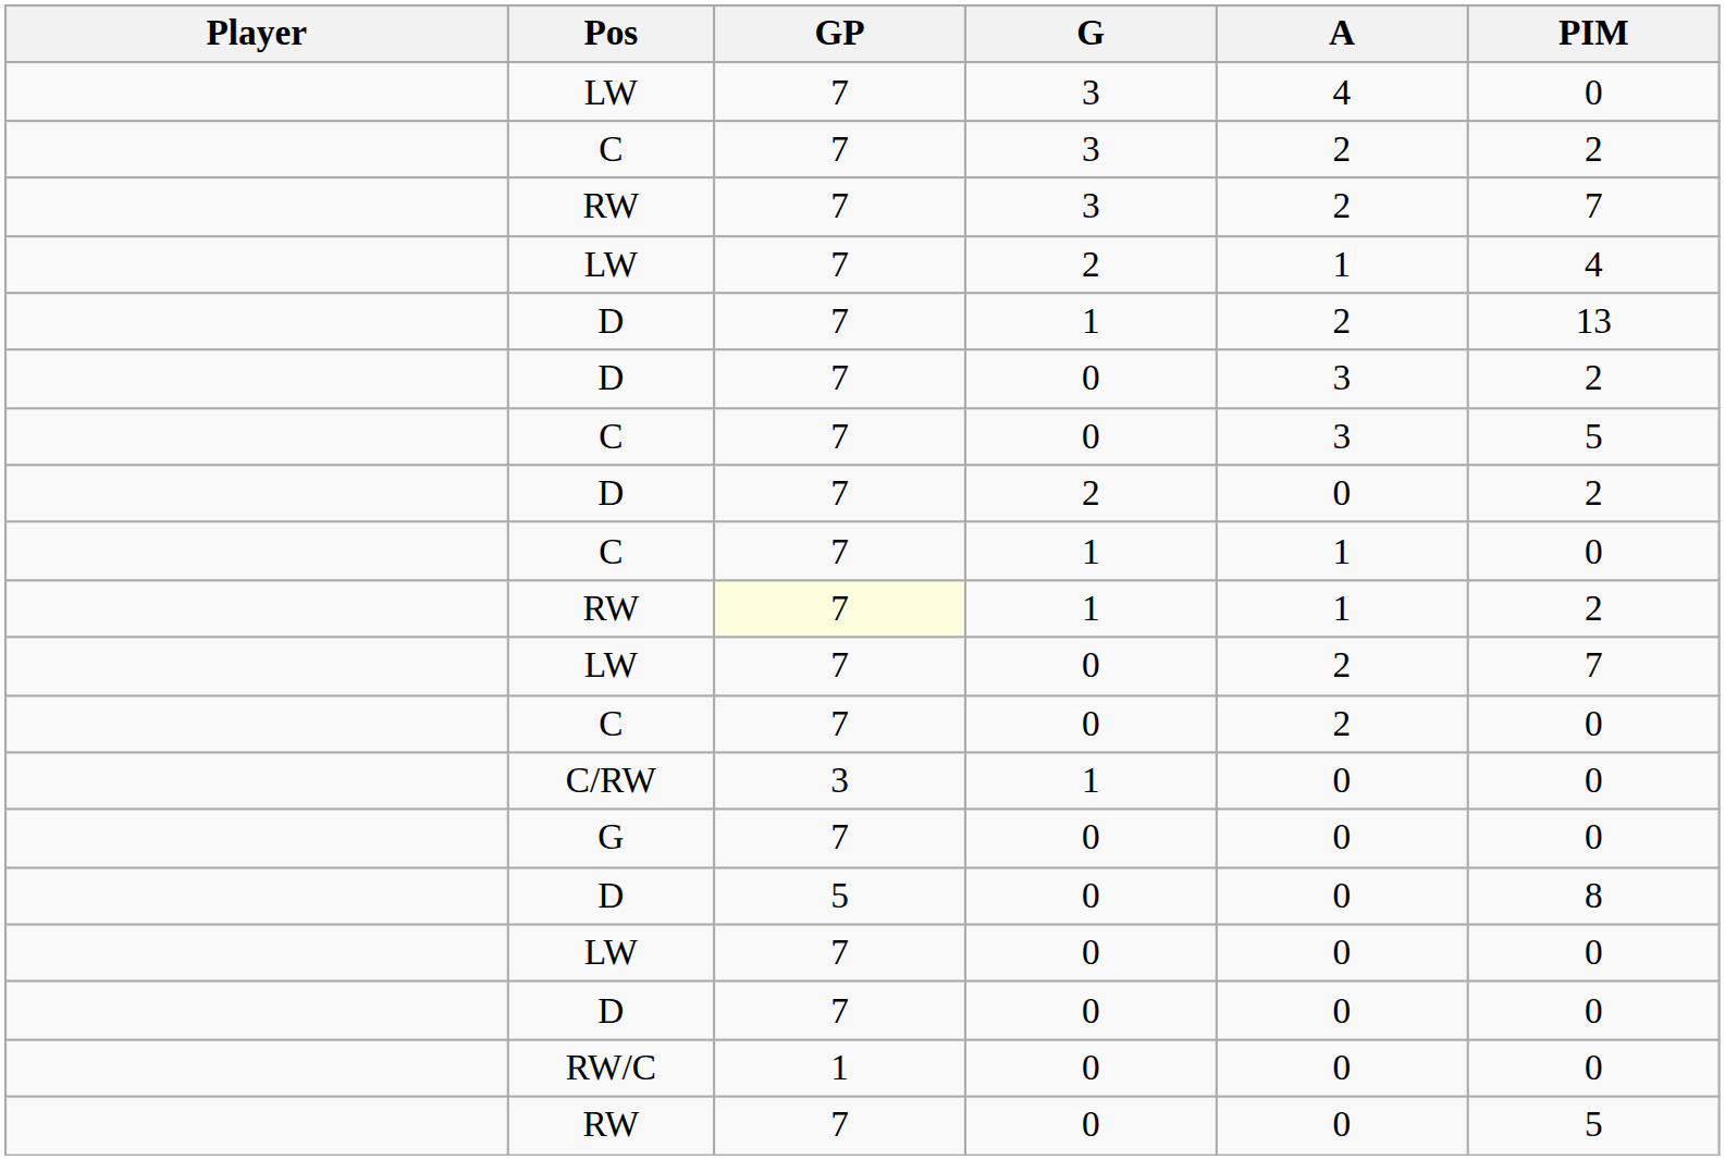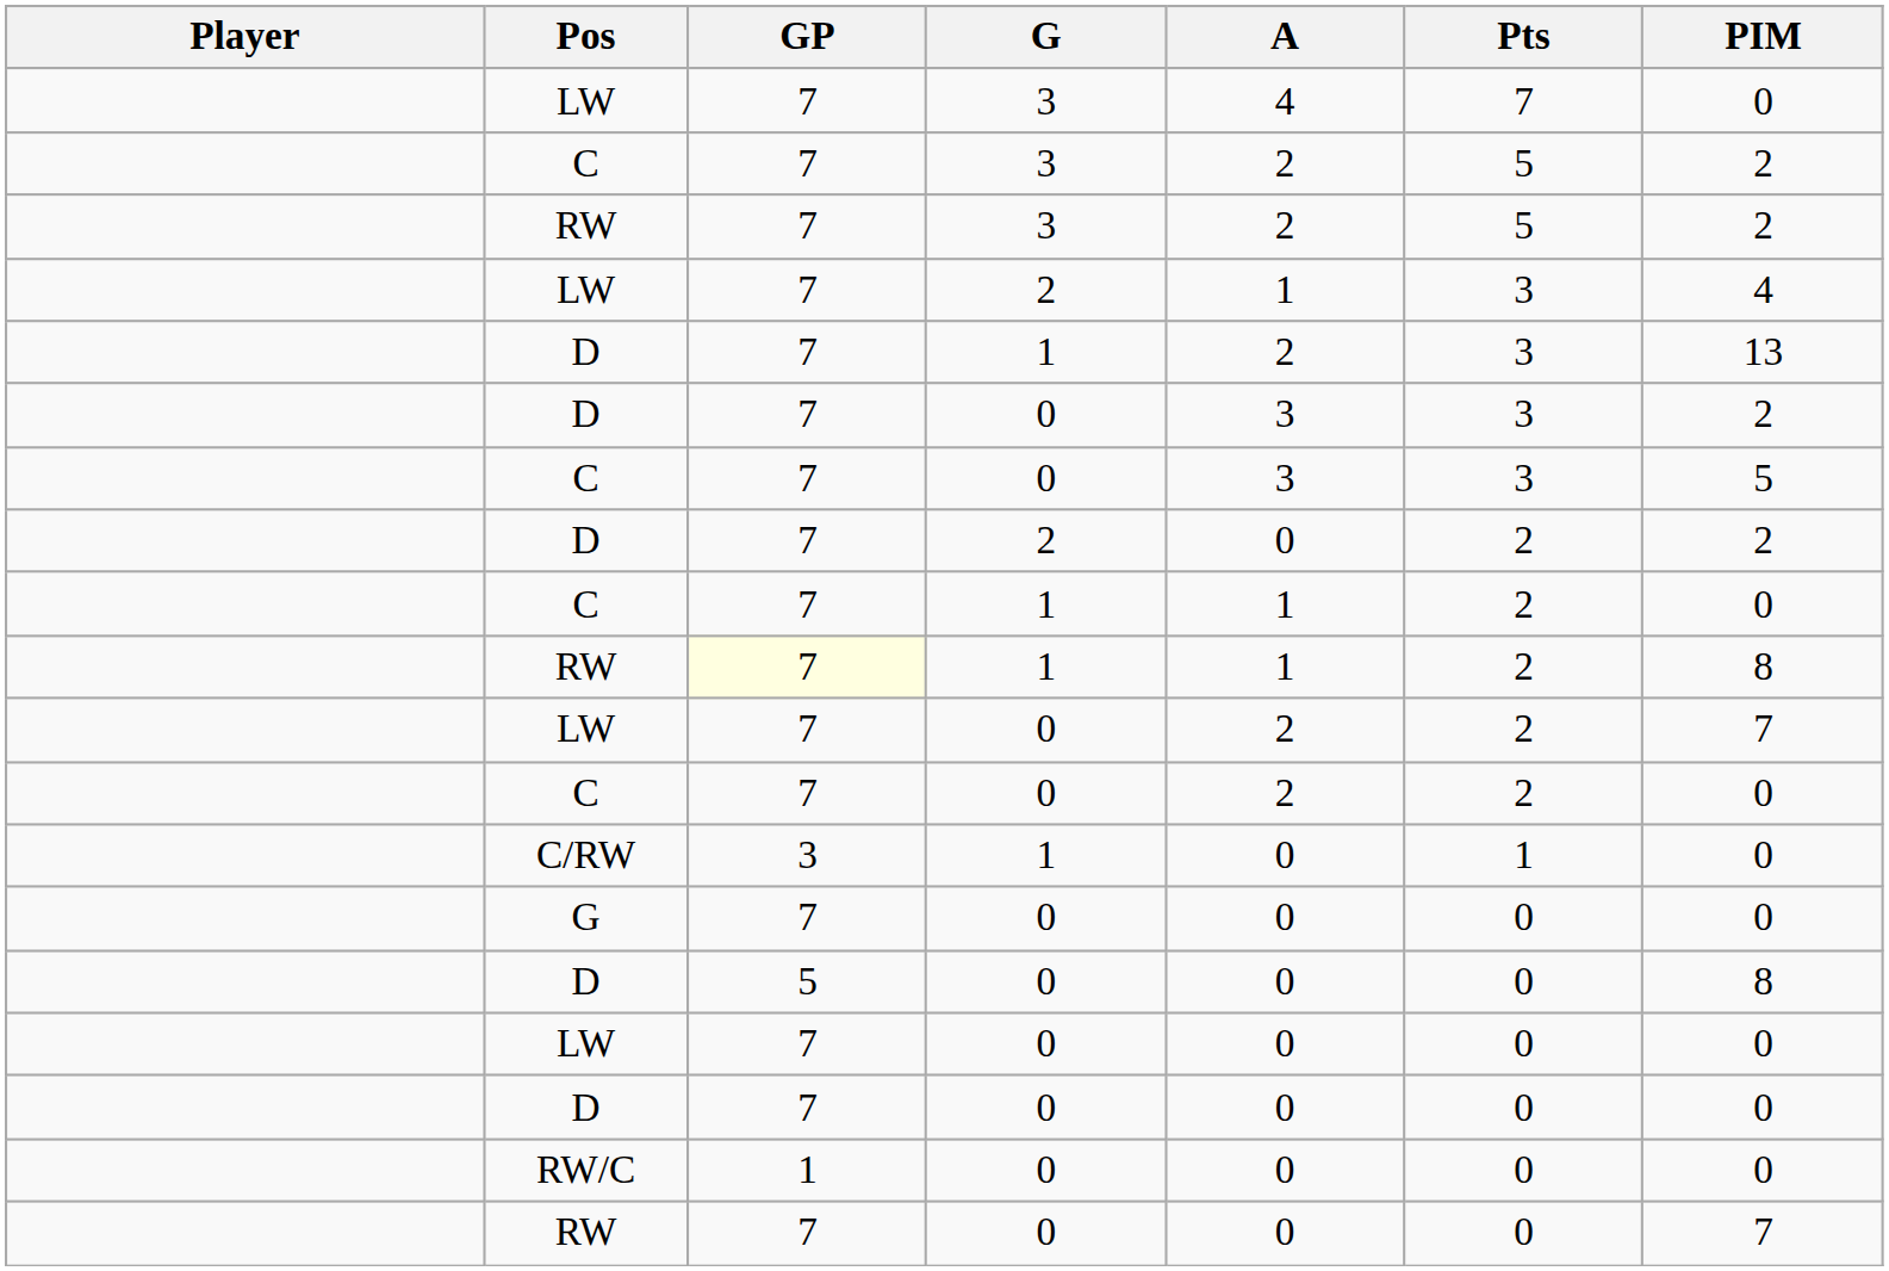 <table class="wikitable sortable" width="60%">
 <tr ALIGN="center">
 <th bgcolor="#DDDDFF" width="10%">Player</th>
 <th bgcolor="#DDDDFF" width="3%" title="Position">Pos</th>
 <th bgcolor="#DDDDFF" width="5%" title="Games played">GP</th>
 <th bgcolor="#DDDDFF" width="5%" title="Goals">G</th>
 <th bgcolor="#DDDDFF" width="5%" title="Assists">A</th>
+<th bgcolor="#DDDDFF" width="5%" title="Points">Pts</th>
 <th bgcolor="#DDDDFF" width="5%" title="Penalties in Minutes">PIM</th>
 </tr>
 <tr align="center">
 <td align="right"></td>
 <td>LW</td>
 <td>7</td>
 <td>3</td>
 <td>4</td>
+<td>7</td>
 <td>0</td>
 </tr>
 <tr align="center">
 <td align="right"></td>
 <td>C</td>
 <td>7</td>
 <td>3</td>
 <td>2</td>
+<td>5</td>
 <td>2</td>
 </tr>
 <tr align="center">
 <td align="right"></td>
 <td>RW</td>
 <td>7</td>
 <td>3</td>
 <td>2</td>
-<td>7</td>
+<td>5</td>
+<td>2</td>
 </tr>
 <tr align="center">
 <td align="right"></td>
 <td>LW</td>
 <td>7</td>
 <td>2</td>
 <td>1</td>
+<td>3</td>
 <td>4</td>
 </tr>
 <tr align="center">
 <td align="right"></td>
 <td>D</td>
 <td>7</td>
 <td>1</td>
 <td>2</td>
+<td>3</td>
 <td>13</td>
 </tr>
 <tr align="center">
 <td align="right"></td>
 <td>D</td>
 <td>7</td>
 <td>0</td>
 <td>3</td>
+<td>3</td>
 <td>2</td>
 </tr>
 <tr align="center">
 <td align="right"></td>
 <td>C</td>
 <td>7</td>
 <td>0</td>
+<td>3</td>
 <td>3</td>
 <td>5</td>
 </tr>
 <tr align="center">
 <td align="right"></td>
 <td>D</td>
 <td>7</td>
 <td>2</td>
 <td>0</td>
 <td>2</td>
+<td>2</td>
 </tr>
 <tr align="center">
 <td align="right"></td>
 <td>C</td>
 <td>7</td>
 <td>1</td>
 <td>1</td>
+<td>2</td>
 <td>0</td>
 </tr>
 <tr align="center">
 <td align="right"></td>
 <td>RW</td>
 <td style="background: lightyellow;">7</td>
 <td>1</td>
 <td>1</td>
 <td>2</td>
+<td>8</td>
 </tr>
 <tr align="center">
 <td align="right"></td>
 <td>LW</td>
 <td>7</td>
 <td>0</td>
+<td>2</td>
 <td>2</td>
 <td>7</td>
 </tr>
 <tr align="center">
 <td align="right"></td>
 <td>C</td>
 <td>7</td>
 <td>0</td>
 <td>2</td>
+<td>2</td>
 <td>0</td>
 </tr>
 <tr align="center">
 <td align="right"></td>
 <td>C/RW</td>
 <td>3</td>
 <td>1</td>
 <td>0</td>
+<td>1</td>
 <td>0</td>
 </tr>
 <tr align="center">
 <td align="right"></td>
 <td>G</td>
 <td>7</td>
 <td>0</td>
 <td>0</td>
 <td>0</td>
+<td>0</td>
 </tr>
 <tr align="center">
 <td align="right"></td>
 <td>D</td>
 <td>5</td>
+<td>0</td>
 <td>0</td>
 <td>0</td>
 <td>8</td>
 </tr>
 <tr align="center">
 <td align="right"></td>
 <td>LW</td>
 <td>7</td>
 <td>0</td>
 <td>0</td>
 <td>0</td>
+<td>0</td>
 </tr>
 <tr align="center">
 <td align="right"></td>
 <td>D</td>
 <td>7</td>
+<td>0</td>
 <td>0</td>
 <td>0</td>
 <td>0</td>
 </tr>
 <tr align="center">
 <td align="right"></td>
 <td>RW/C</td>
 <td>1</td>
 <td>0</td>
 <td>0</td>
 <td>0</td>
+<td>0</td>
 </tr>
 <tr align="center">
 <td align="right"></td>
 <td>RW</td>
 <td>7</td>
 <td>0</td>
 <td>0</td>
-<td>5</td>
+<td>0</td>
+<td>7</td>
 </tr>
 </table>
